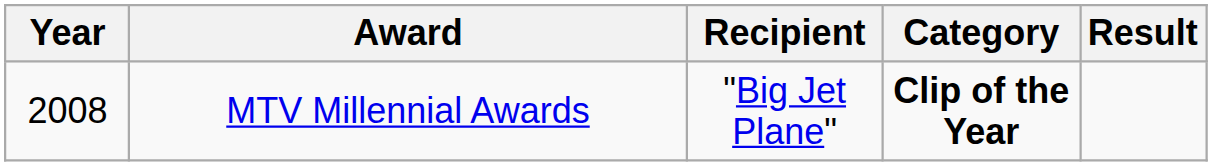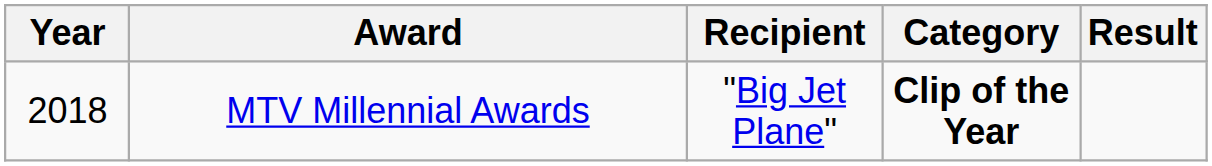 <table class="wikitable plainrowheaders" style="text-align:center;">
 <tr>
 <th scope="col" style="width:3em;">Year</th>
 <th scope="col" style="width:15em;">Award</th>
 <th scope="col" style="width:5em;">Recipient</th>
 <th scope="col" style="width:5em;">Category</th>
 <th scope="col" style="width:3em;">Result</th>
 </tr>
 <tr>
-<td>2008</td>
+<td>2018</td>
 <td><a href='#'>MTV Millennial Awards</a></td>
 <td>"<a href='#'>Big Jet Plane</a>"</td>
 <td><strong>Clip of the Year</strong></td>
 <td></td>
 </tr>
 </table>
